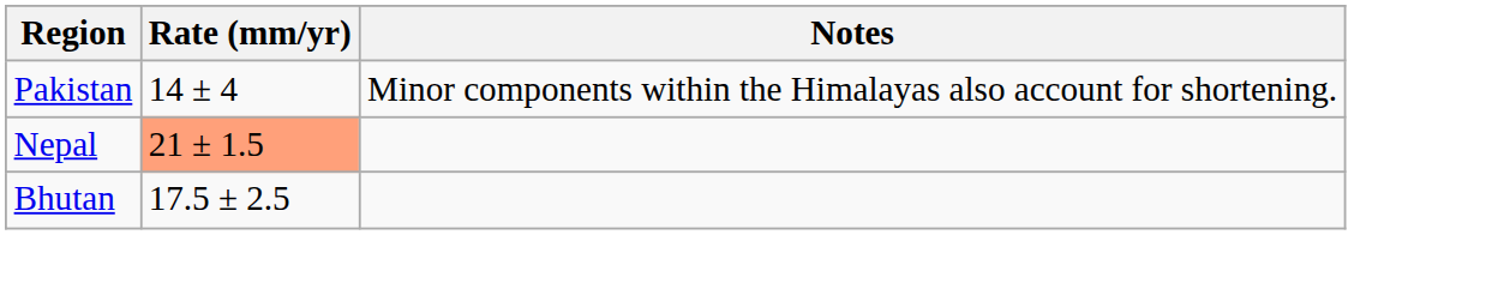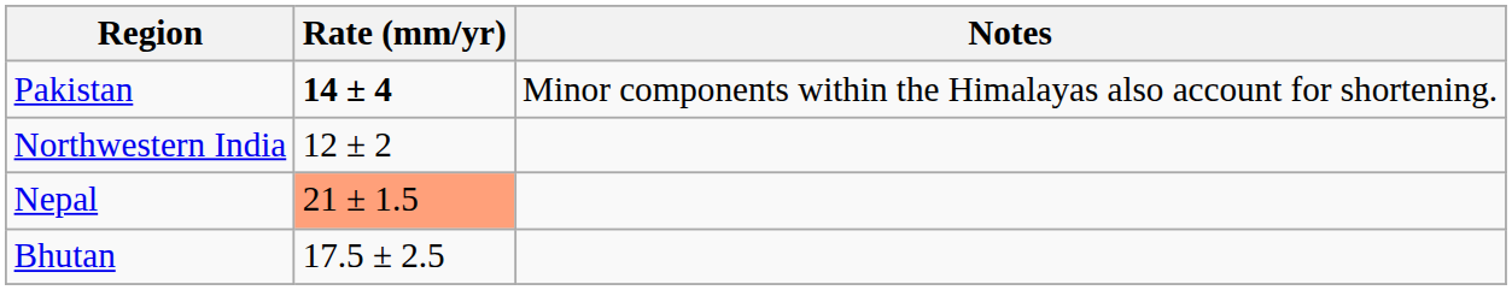 <table class="wikitable">
 <tr>
 <th>Region</th>
 <th>Rate (mm/yr)</th>
 <th>Notes</th>
 </tr>
 <tr>
 <td><a href='#'>Pakistan</a></td>
-<td>14 ± 4</td>
+<td><strong>14 ± 4</strong></td>
 <td>Minor components within the Himalayas also account for shortening.</td>
+</tr>
+<tr>
+<td><a href='#'>Northwestern India</a></td>
+<td>12 ± 2</td>
+<td></td>
 </tr>
 <tr>
 <td><a href='#'>Nepal</a></td>
 <td style="background: lightsalmon;">21 ± 1.5</td>
 <td></td>
 </tr>
 <tr>
 <td><a href='#'>Bhutan</a></td>
 <td>17.5 ± 2.5</td>
 <td></td>
 </tr>
 </table>
